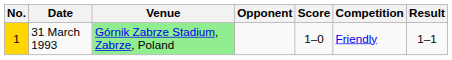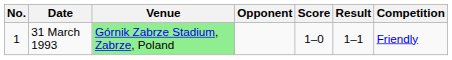 <table class="wikitable sortable">
 <tr>
 <th scope="col">No.</th>
 <th scope="col">Date</th>
 <th scope="col">Venue</th>
 <th scope="col">Opponent</th>
 <th scope="col">Score</th>
+<th scope="col">Result</th>
 <th scope="col">Competition</th>
-<th scope="col">Result</th>
 </tr>
 <tr>
-<td align="center" style="background: gold;">1</td>
+<td align="center">1</td>
 <td>31 March 1993</td>
 <td style="background: lightgreen;"><a href='#'>Górnik Zabrze Stadium</a>, <a href='#'>Zabrze</a>, Poland</td>
 <td></td>
 <td align="center">1–0</td>
+<td align="center">1–1</td>
 <td><a href='#'>Friendly</a></td>
-<td align="center">1–1</td>
 </tr>
 </table>
